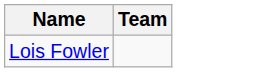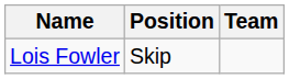 <table class="wikitable">
 <tr>
 <th><strong>Name</strong></th>
+<th><strong>Position</strong></th>
 <th><strong>Team</strong></th>
 </tr>
 <tr>
 <td><a href='#'>Lois Fowler</a></td>
+<td>Skip</td>
 <td></td>
 </tr>
 </table>
